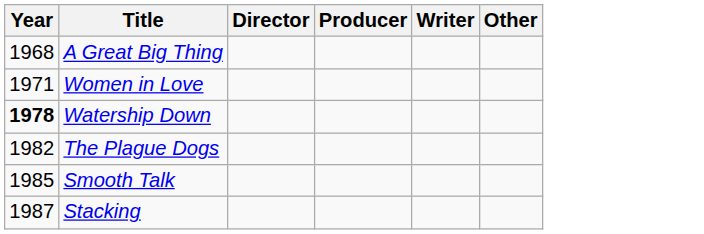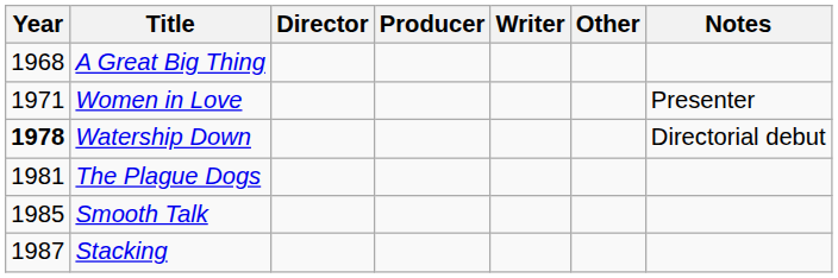 <table class="wikitable">
 <tr>
 <th>Year</th>
 <th>Title</th>
 <th>Director</th>
 <th>Producer</th>
 <th>Writer</th>
 <th>Other</th>
+<th>Notes</th>
 </tr>
 <tr>
 <td>1968</td>
 <td><em><a href='#'>A Great Big Thing</a></em></td>
+<td></td>
 <td></td>
 <td></td>
 <td></td>
 <td></td>
 </tr>
 <tr>
 <td>1971</td>
 <td><em><a href='#'>Women in Love</a></em></td>
 <td></td>
 <td></td>
 <td></td>
 <td></td>
+<td>Presenter</td>
 </tr>
 <tr>
 <td><strong>1978</strong></td>
 <td><em><a href='#'>Watership Down</a></em></td>
 <td></td>
 <td></td>
 <td></td>
 <td></td>
+<td>Directorial debut</td>
 </tr>
 <tr>
-<td>1982</td>
+<td>1981</td>
 <td><em><a href='#'>The Plague Dogs</a></em></td>
+<td></td>
 <td></td>
 <td></td>
 <td></td>
 <td></td>
 </tr>
 <tr>
 <td>1985</td>
 <td><em><a href='#'>Smooth Talk</a></em></td>
 <td></td>
 <td></td>
 <td></td>
 <td></td>
+<td></td>
 </tr>
 <tr>
 <td>1987</td>
 <td><em><a href='#'>Stacking</a></em></td>
 <td></td>
 <td></td>
 <td></td>
 <td></td>
+<td></td>
 </tr>
 </table>
